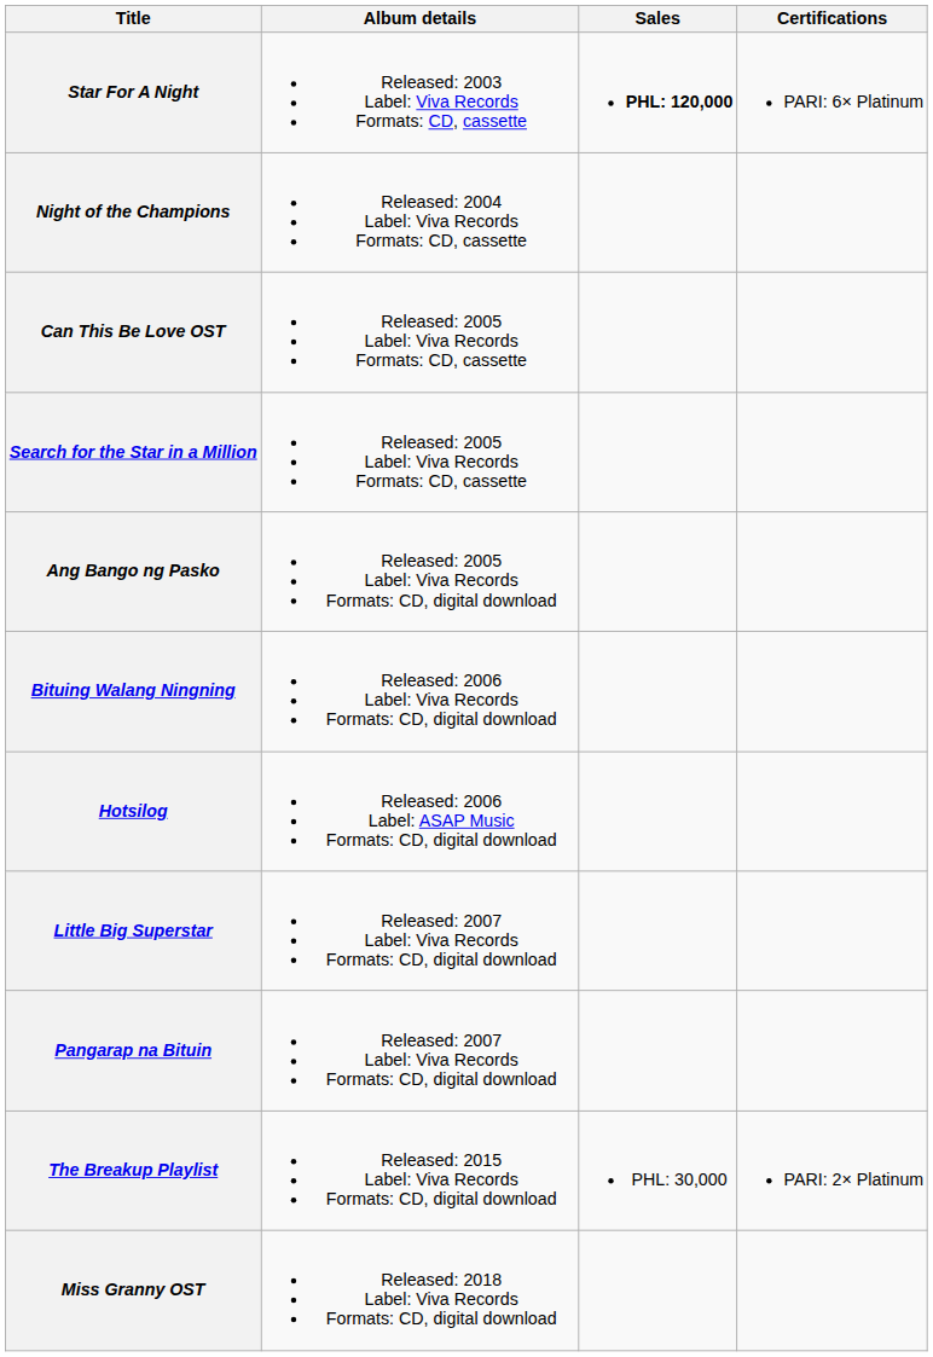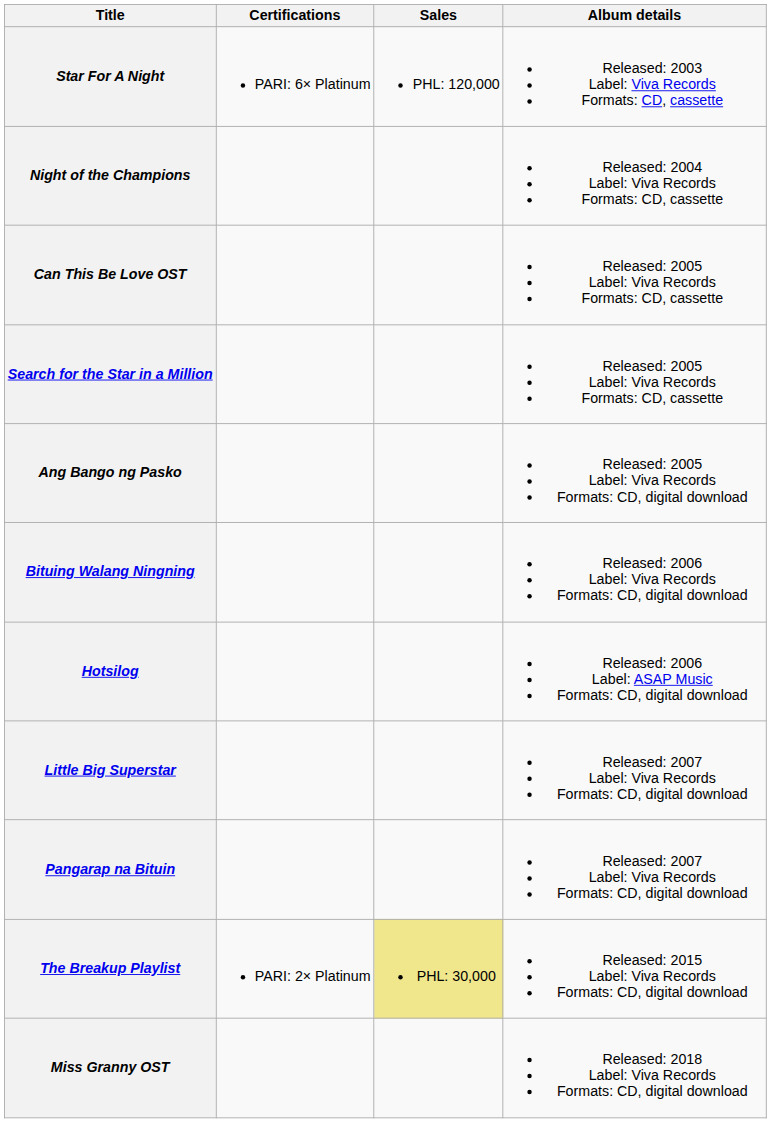 <table class="wikitable plainrowheaders" style="text-align:center;">
 <tr>
 <th>Title</th>
+<th>Certifications</th>
+<th>Sales</th>
 <th style="width:18em;">Album details</th>
-<th>Sales</th>
-<th>Certifications</th>
 </tr>
 <tr>
 <th scope="row"><em>Star For A Night</em></th>
+<td><br><ul><li>PARI: 6× Platinum</li></ul></td>
+<td><br><ul><li>PHL: 120,000</li></ul></td>
 <td><br><ul><li>Released: 2003</li><li>Label: <a href='#'>Viva Records</a></li><li>Formats: <a href='#'>CD</a>, <a href='#'>cassette</a></li></ul></td>
-<td><strong><br><ul><li>PHL: 120,000</li></ul></strong></td>
-<td><br><ul><li>PARI: 6× Platinum</li></ul></td>
 </tr>
 <tr>
 <th scope="row"><em>Night of the Champions</em></th>
-<td><br><ul><li>Released: 2004</li><li>Label: Viva Records</li><li>Formats: CD, cassette</li></ul></td>
 <td></td>
 <td></td>
+<td><br><ul><li>Released: 2004</li><li>Label: Viva Records</li><li>Formats: CD, cassette</li></ul></td>
 </tr>
 <tr>
 <th scope="row"><em>Can This Be Love OST</em></th>
-<td><br><ul><li>Released: 2005</li><li>Label: Viva Records</li><li>Formats: CD, cassette</li></ul></td>
 <td></td>
 <td></td>
+<td><br><ul><li>Released: 2005</li><li>Label: Viva Records</li><li>Formats: CD, cassette</li></ul></td>
 </tr>
 <tr>
 <th scope="row"><em><a href='#'>Search for the Star in a Million</a></em></th>
-<td><br><ul><li>Released: 2005</li><li>Label: Viva Records</li><li>Formats: CD, cassette</li></ul></td>
 <td></td>
 <td></td>
+<td><br><ul><li>Released: 2005</li><li>Label: Viva Records</li><li>Formats: CD, cassette</li></ul></td>
 </tr>
 <tr>
 <th scope="row"><em>Ang Bango ng Pasko</em></th>
-<td><br><ul><li>Released: 2005</li><li>Label: Viva Records</li><li>Formats: CD, digital download</li></ul></td>
 <td></td>
 <td></td>
+<td><br><ul><li>Released: 2005</li><li>Label: Viva Records</li><li>Formats: CD, digital download</li></ul></td>
 </tr>
 <tr>
 <th scope="row"><em><a href='#'>Bituing Walang Ningning</a></em></th>
-<td><br><ul><li>Released: 2006</li><li>Label: Viva Records</li><li>Formats: CD, digital download</li></ul></td>
 <td></td>
 <td></td>
+<td><br><ul><li>Released: 2006</li><li>Label: Viva Records</li><li>Formats: CD, digital download</li></ul></td>
 </tr>
 <tr>
 <th scope="row"><em><a href='#'>Hotsilog</a></em></th>
-<td><br><ul><li>Released: 2006</li><li>Label: <a href='#'>ASAP Music</a></li><li>Formats: CD, digital download</li></ul></td>
 <td></td>
 <td></td>
+<td><br><ul><li>Released: 2006</li><li>Label: <a href='#'>ASAP Music</a></li><li>Formats: CD, digital download</li></ul></td>
 </tr>
 <tr>
 <th scope="row"><em><a href='#'>Little Big Superstar</a></em></th>
-<td><br><ul><li>Released: 2007</li><li>Label: Viva Records</li><li>Formats: CD, digital download</li></ul></td>
 <td></td>
 <td></td>
+<td><br><ul><li>Released: 2007</li><li>Label: Viva Records</li><li>Formats: CD, digital download</li></ul></td>
 </tr>
 <tr>
 <th scope="row"><em><a href='#'>Pangarap na Bituin</a></em></th>
-<td><br><ul><li>Released: 2007</li><li>Label: Viva Records</li><li>Formats: CD, digital download</li></ul></td>
 <td></td>
 <td></td>
+<td><br><ul><li>Released: 2007</li><li>Label: Viva Records</li><li>Formats: CD, digital download</li></ul></td>
 </tr>
 <tr>
 <th scope="row"><em><a href='#'>The Breakup Playlist</a></em></th>
+<td><br><ul><li>PARI: 2× Platinum</li></ul></td>
+<td style="background: khaki;"><br><ul><li>PHL: 30,000</li></ul></td>
 <td><br><ul><li>Released: 2015</li><li>Label: Viva Records</li><li>Formats: CD, digital download</li></ul></td>
-<td><br><ul><li>PHL: 30,000</li></ul></td>
-<td><br><ul><li>PARI: 2× Platinum</li></ul></td>
 </tr>
 <tr>
 <th scope="row"><em>Miss Granny OST</em></th>
-<td><br><ul><li>Released: 2018</li><li>Label: Viva Records</li><li>Formats: CD, digital download</li></ul></td>
 <td></td>
 <td></td>
+<td><br><ul><li>Released: 2018</li><li>Label: Viva Records</li><li>Formats: CD, digital download</li></ul></td>
 </tr>
 </table>
